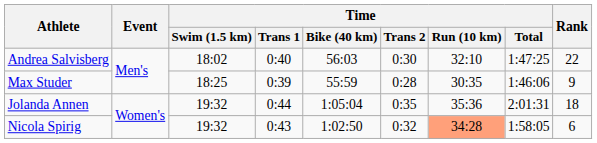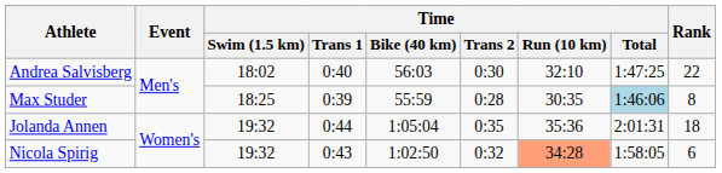 <table class="wikitable" style="font-size:90%">
 <tr>
 <th rowspan=2>Athlete</th>
 <th rowspan=2>Event</th>
 <th colspan=6>Time</th>
 <th rowspan=2>Rank</th>
 </tr>
 <tr style="font-size:95%">
 <th>Swim (1.5 km)</th>
 <th>Trans 1</th>
 <th>Bike (40 km)</th>
 <th>Trans 2</th>
 <th>Run (10 km)</th>
 <th>Total</th>
 </tr>
 <tr align=center>
 <td align=left><a href='#'>Andrea Salvisberg</a></td>
 <td align=left rowspan=2><a href='#'>Men's</a></td>
 <td>18:02</td>
 <td>0:40</td>
 <td>56:03</td>
 <td>0:30</td>
 <td>32:10</td>
 <td>1:47:25</td>
 <td>22</td>
 </tr>
 <tr align=center>
 <td align=left><a href='#'>Max Studer</a></td>
 <td>18:25</td>
 <td>0:39</td>
 <td>55:59</td>
 <td>0:28</td>
 <td>30:35</td>
-<td>1:46:06</td>
-<td>9</td>
+<td style="background: lightblue;">1:46:06</td>
+<td>8</td>
 </tr>
 <tr align=center>
 <td align=left><a href='#'>Jolanda Annen</a></td>
 <td align=left rowspan=2><a href='#'>Women's</a></td>
 <td>19:32</td>
 <td>0:44</td>
 <td>1:05:04</td>
 <td>0:35</td>
 <td>35:36</td>
 <td>2:01:31</td>
 <td>18</td>
 </tr>
 <tr align=center>
 <td align=left><a href='#'>Nicola Spirig</a></td>
 <td>19:32</td>
 <td>0:43</td>
 <td>1:02:50</td>
 <td>0:32</td>
 <td style="background: lightsalmon;">34:28</td>
 <td>1:58:05</td>
 <td>6</td>
 </tr>
 </table>
